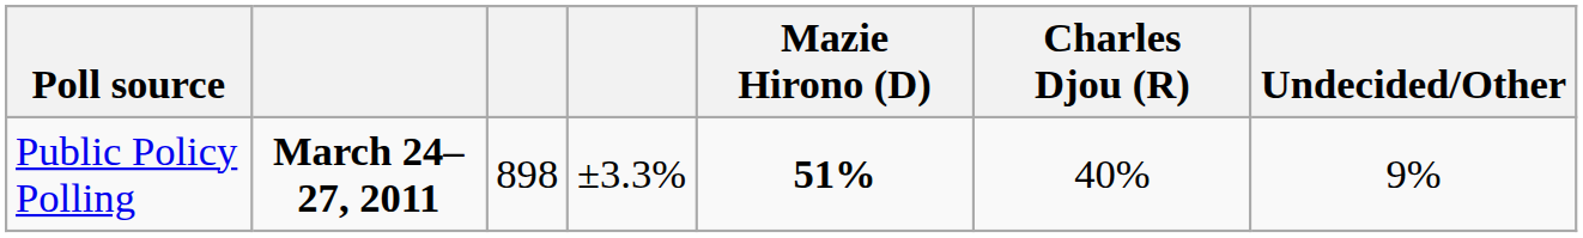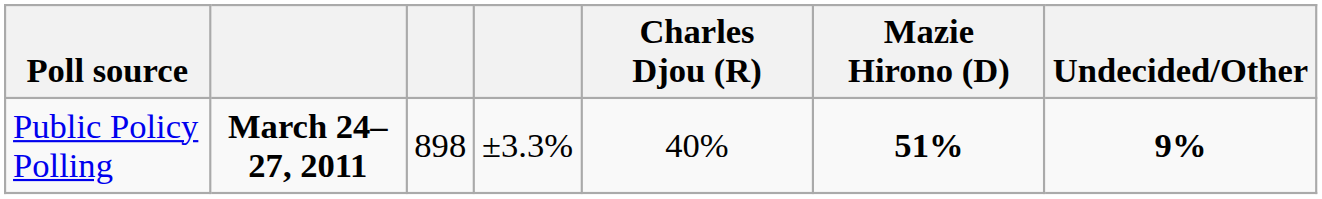 <table class="wikitable" style="text-align:center">
 <tr valign= bottom>
 <th>Poll source</th>
 <th></th>
 <th></th>
 <th></th>
+<th style="width:100px;">Charles<br>Djou (R)</th>
 <th style="width:100px;">Mazie<br>Hirono (D)</th>
-<th style="width:100px;">Charles<br>Djou (R)</th>
 <th>Undecided/Other</th>
 </tr>
 <tr>
 <td align=left><a href='#'>Public Policy Polling</a></td>
 <td><strong>March 24–27, 2011</strong></td>
 <td>898</td>
 <td>±3.3%</td>
+<td>40%</td>
 <td><strong>51%</strong></td>
-<td>40%</td>
-<td>9%</td>
+<td><strong>9%</strong></td>
 </tr>
 </table>
